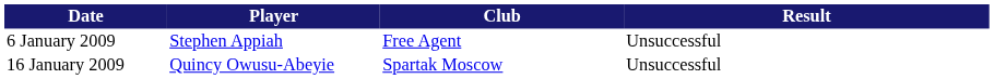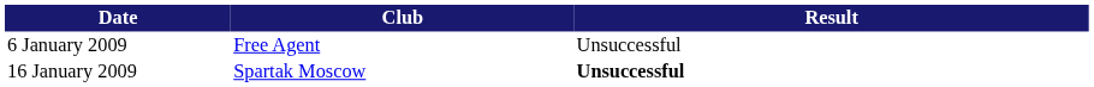 <table border="0" cellspacing="0" cellpadding="2">
 <tr style="background:#191970; color:white;">
 <th width=5%>Date</th>
-<th width=7%>Player</th>
 <th width=8%>Club</th>
 <th width=12%>Result</th>
 </tr>
 <tr>
 <td>6 January 2009</td>
-<td> <a href='#'>Stephen Appiah</a></td>
 <td><a href='#'>Free Agent</a></td>
 <td>Unsuccessful</td>
 </tr>
 <tr>
 <td>16 January 2009</td>
-<td> <a href='#'>Quincy Owusu-Abeyie</a></td>
 <td><a href='#'>Spartak Moscow</a></td>
-<td>Unsuccessful</td>
+<td><strong>Unsuccessful</strong></td>
 </tr>
 </table>
